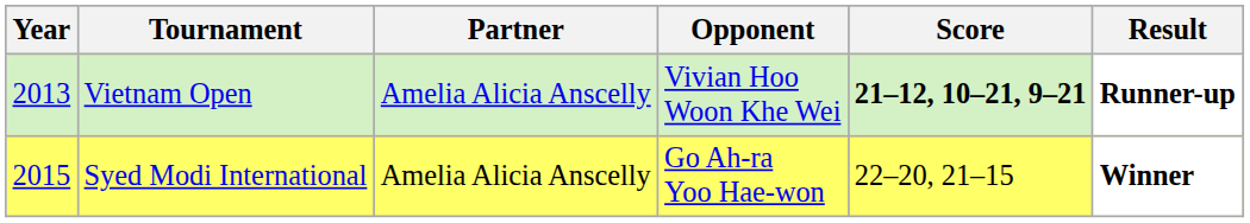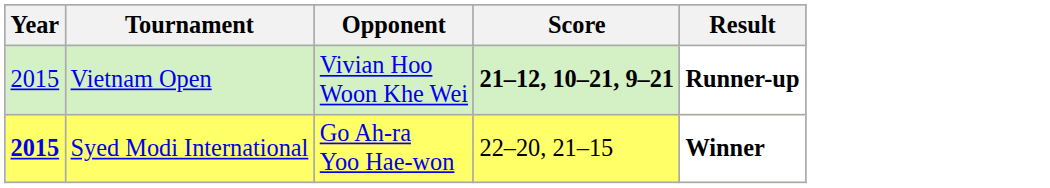 <table class="sortable wikitable" style="font-size: 90%;">
 <tr>
 <th>Year</th>
 <th>Tournament</th>
-<th>Partner</th>
 <th>Opponent</th>
 <th>Score</th>
 <th>Result</th>
 </tr>
 <tr style="background:#D4F1C5">
-<td align="center"><a href='#'>2013</a></td>
+<td align="center"><a href='#'>2015</a></td>
 <td align="left"><a href='#'>Vietnam Open</a></td>
-<td align="left"> <a href='#'>Amelia Alicia Anscelly</a></td>
 <td align="left"> <a href='#'>Vivian Hoo</a><br> <a href='#'>Woon Khe Wei</a></td>
 <td align="left"><strong>21–12, 10–21, 9–21</strong></td>
 <td style="text-align:left; background:white"> <strong>Runner-up</strong></td>
 </tr>
 <tr style="background:#FFFF67">
-<td align="center"><a href='#'>2015</a></td>
+<td align="center"><strong><a href='#'>2015</a></strong></td>
 <td align="left"><a href='#'>Syed Modi International</a></td>
-<td align="left"> Amelia Alicia Anscelly</td>
 <td align="left"> <a href='#'>Go Ah-ra</a><br> <a href='#'>Yoo Hae-won</a></td>
 <td align="left">22–20, 21–15</td>
 <td style="text-align:left; background:white"> <strong>Winner</strong></td>
 </tr>
 </table>
